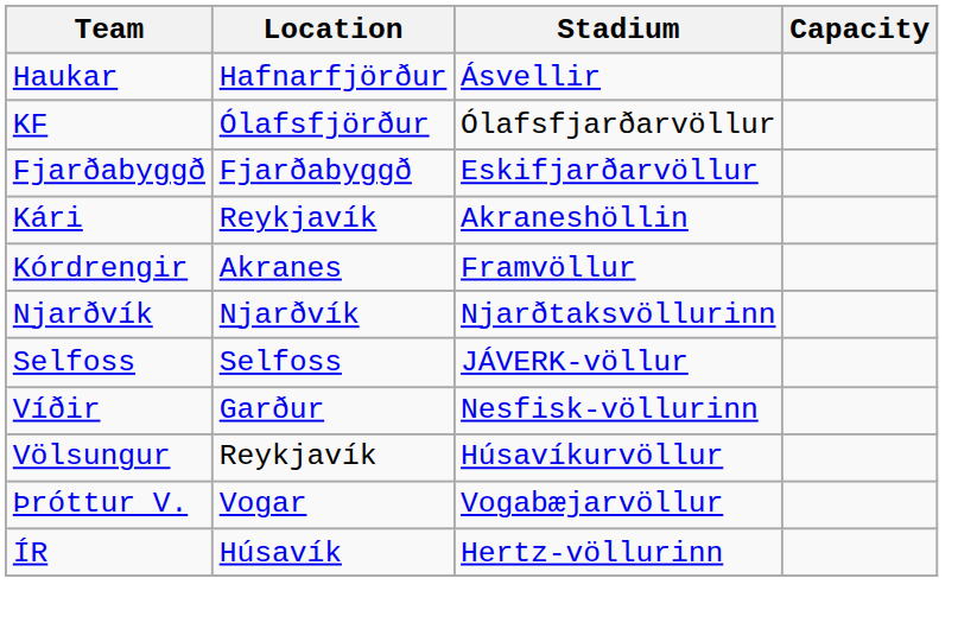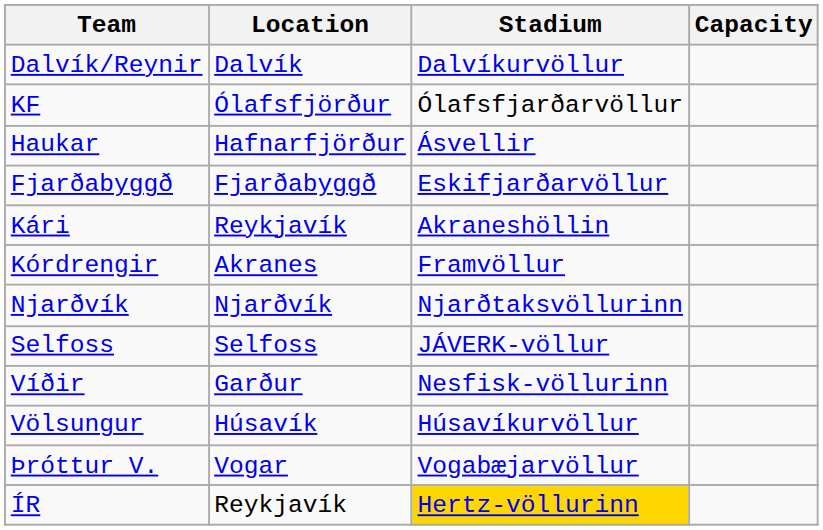 <table class="wikitable sortable">
 <tr>
 <th>Team</th>
 <th>Location</th>
 <th>Stadium</th>
 <th>Capacity</th>
 </tr>
 <tr>
-<td><a href='#'>Haukar</a></td>
-<td><a href='#'>Hafnarfjörður</a></td>
-<td><a href='#'>Ásvellir</a></td>
+<td><a href='#'>Dalvík/Reynir</a></td>
+<td><a href='#'>Dalvík</a></td>
+<td><a href='#'>Dalvíkurvöllur</a></td>
 <td></td>
 </tr>
 <tr>
 <td><a href='#'>KF</a></td>
 <td><a href='#'>Ólafsfjörður</a></td>
 <td>Ólafsfjarðarvöllur</td>
+<td></td>
+</tr>
+<tr>
+<td><a href='#'>Haukar</a></td>
+<td><a href='#'>Hafnarfjörður</a></td>
+<td><a href='#'>Ásvellir</a></td>
 <td></td>
 </tr>
 <tr>
 <td><a href='#'>Fjarðabyggð</a></td>
 <td><a href='#'>Fjarðabyggð</a></td>
 <td><a href='#'>Eskifjarðarvöllur</a></td>
 <td></td>
 </tr>
 <tr>
 <td><a href='#'>Kári</a></td>
 <td><a href='#'>Reykjavík</a></td>
 <td><a href='#'>Akraneshöllin</a></td>
 <td></td>
 </tr>
 <tr>
 <td><a href='#'>Kórdrengir</a></td>
 <td><a href='#'>Akranes</a></td>
 <td><a href='#'>Framvöllur</a></td>
 <td></td>
 </tr>
 <tr>
 <td><a href='#'>Njarðvík</a></td>
 <td><a href='#'>Njarðvík</a></td>
 <td><a href='#'>Njarðtaksvöllurinn</a></td>
 <td></td>
 </tr>
 <tr>
 <td><a href='#'>Selfoss</a></td>
 <td><a href='#'>Selfoss</a></td>
 <td><a href='#'>JÁVERK-völlur</a></td>
 <td></td>
 </tr>
 <tr>
 <td><a href='#'>Víðir</a></td>
 <td><a href='#'>Garður</a></td>
 <td><a href='#'>Nesfisk-völlurinn</a></td>
 <td></td>
 </tr>
 <tr>
 <td><a href='#'>Völsungur</a></td>
-<td>Reykjavík</td>
+<td><a href='#'>Húsavík</a></td>
 <td><a href='#'>Húsavíkurvöllur</a></td>
 <td></td>
 </tr>
 <tr>
 <td><a href='#'>Þróttur V.</a></td>
 <td><a href='#'>Vogar</a></td>
 <td><a href='#'>Vogabæjarvöllur</a></td>
 <td></td>
 </tr>
 <tr>
 <td><a href='#'>ÍR</a></td>
-<td><a href='#'>Húsavík</a></td>
-<td><a href='#'>Hertz-völlurinn</a></td>
+<td>Reykjavík</td>
+<td style="background: gold;"><a href='#'>Hertz-völlurinn</a></td>
 <td></td>
 </tr>
 </table>
